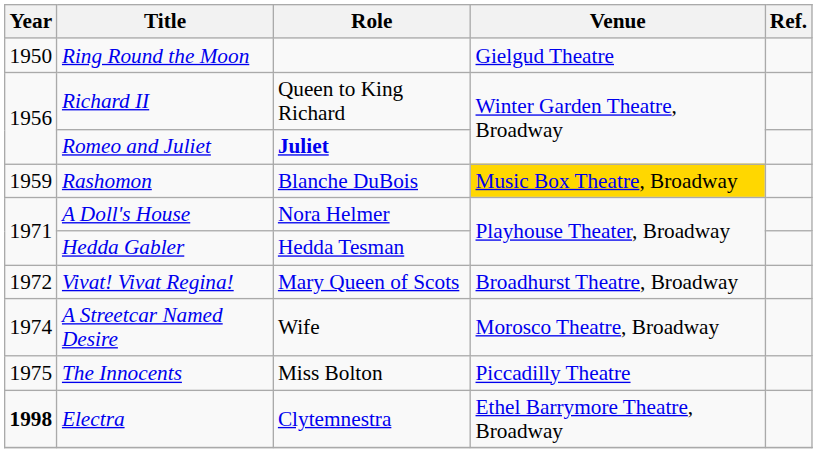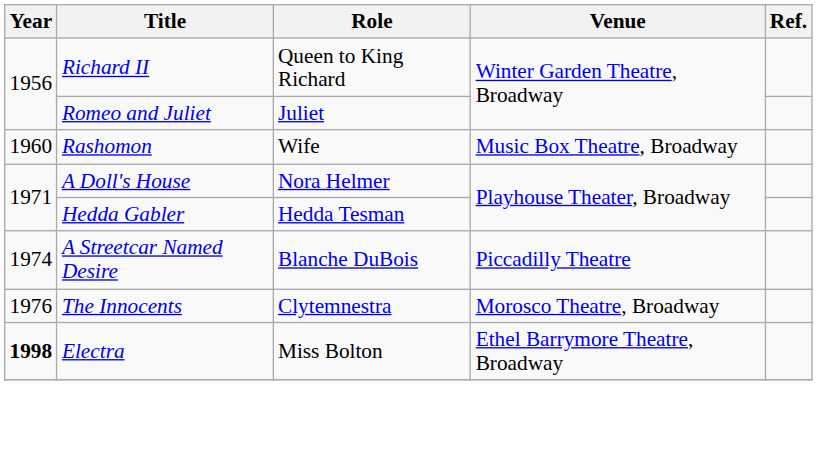 <table class="wikitable sortable">
 <tr>
 <th>Year</th>
 <th>Title</th>
 <th>Role</th>
 <th>Venue</th>
 <th class=unsortable>Ref.</th>
-</tr>
-<tr>
-<td>1950</td>
-<td><em><a href='#'>Ring Round the Moon</a></em></td>
-<td></td>
-<td><a href='#'>Gielgud Theatre</a></td>
-<td></td>
 </tr>
 <tr>
 <td rowspan=2>1956</td>
 <td><em><a href='#'>Richard II</a></em></td>
 <td>Queen to King Richard</td>
 <td rowspan=2><a href='#'>Winter Garden Theatre</a>, Broadway</td>
 <td></td>
 </tr>
 <tr>
 <td><em><a href='#'>Romeo and Juliet</a></em></td>
-<td><strong><a href='#'>Juliet</a></strong></td>
+<td><a href='#'>Juliet</a></td>
 <td></td>
 </tr>
 <tr>
-<td>1959</td>
+<td>1960</td>
 <td><em><a href='#'>Rashomon</a></em></td>
-<td><a href='#'>Blanche DuBois</a></td>
-<td style="background: gold;"><a href='#'>Music Box Theatre</a>, Broadway</td>
+<td>Wife</td>
+<td><a href='#'>Music Box Theatre</a>, Broadway</td>
 <td></td>
 </tr>
 <tr>
 <td rowspan=2>1971</td>
 <td><em><a href='#'>A Doll's House</a></em></td>
 <td><a href='#'>Nora Helmer</a></td>
 <td rowspan=2><a href='#'>Playhouse Theater</a>, Broadway</td>
 <td></td>
 </tr>
 <tr>
 <td><em><a href='#'>Hedda Gabler</a></em></td>
 <td><a href='#'>Hedda Tesman</a></td>
 <td></td>
 </tr>
 <tr>
-<td>1972</td>
-<td><em><a href='#'>Vivat! Vivat Regina!</a></em></td>
-<td><a href='#'>Mary Queen of Scots</a></td>
-<td><a href='#'>Broadhurst Theatre</a>, Broadway</td>
+<td>1974</td>
+<td><em><a href='#'>A Streetcar Named Desire</a></em></td>
+<td><a href='#'>Blanche DuBois</a></td>
+<td><a href='#'>Piccadilly Theatre</a></td>
 <td></td>
 </tr>
 <tr>
-<td>1974</td>
-<td><em><a href='#'>A Streetcar Named Desire</a></em></td>
-<td>Wife</td>
+<td>1976</td>
+<td><em><a href='#'>The Innocents</a></em></td>
+<td><a href='#'>Clytemnestra</a></td>
 <td><a href='#'>Morosco Theatre</a>, Broadway</td>
-<td></td>
-</tr>
-<tr>
-<td>1975</td>
-<td><em><a href='#'>The Innocents</a></em></td>
-<td>Miss Bolton</td>
-<td><a href='#'>Piccadilly Theatre</a></td>
 <td></td>
 </tr>
 <tr>
 <td><strong>1998</strong></td>
 <td><em><a href='#'>Electra</a></em></td>
-<td><a href='#'>Clytemnestra</a></td>
+<td>Miss Bolton</td>
 <td><a href='#'>Ethel Barrymore Theatre</a>, Broadway</td>
 <td></td>
 </tr>
 <tr>
 </tr>
 </table>
